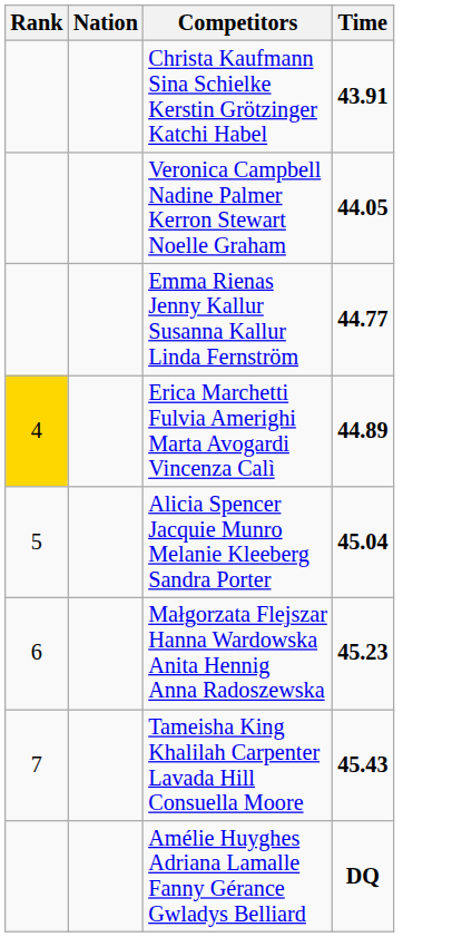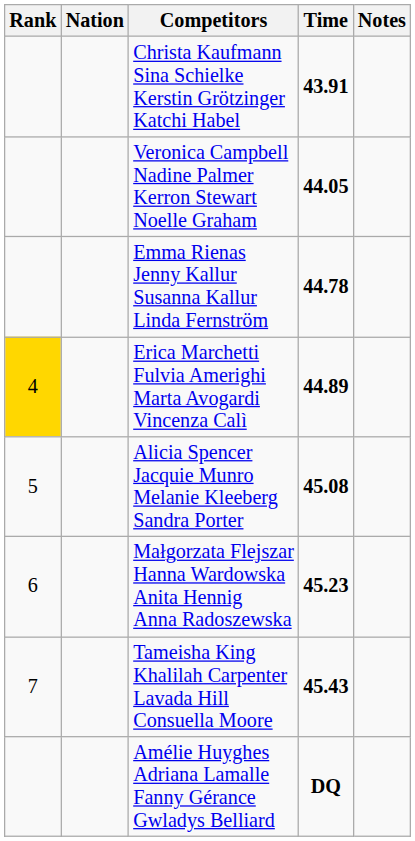 <table class="wikitable sortable" style="text-align:center">
 <tr>
 <th>Rank</th>
 <th>Nation</th>
 <th>Competitors</th>
 <th>Time</th>
+<th>Notes</th>
 </tr>
 <tr>
 <td></td>
 <td align=left></td>
 <td align=left><a href='#'>Christa Kaufmann</a><br><a href='#'>Sina Schielke</a><br><a href='#'>Kerstin Grötzinger</a><br><a href='#'>Katchi Habel</a></td>
 <td><strong>43.91</strong></td>
+<td></td>
 </tr>
 <tr>
 <td></td>
 <td align=left></td>
 <td align=left><a href='#'>Veronica Campbell</a><br><a href='#'>Nadine Palmer</a><br><a href='#'>Kerron Stewart</a><br><a href='#'>Noelle Graham</a></td>
 <td><strong>44.05</strong></td>
+<td></td>
 </tr>
 <tr>
 <td></td>
 <td align=left></td>
 <td align=left><a href='#'>Emma Rienas</a><br><a href='#'>Jenny Kallur</a><br><a href='#'>Susanna Kallur</a><br><a href='#'>Linda Fernström</a></td>
-<td><strong>44.77</strong></td>
+<td><strong>44.78</strong></td>
+<td></td>
 </tr>
 <tr>
 <td style="background: gold;">4</td>
 <td align=left></td>
 <td align=left><a href='#'>Erica Marchetti</a><br><a href='#'>Fulvia Amerighi</a><br><a href='#'>Marta Avogardi</a><br><a href='#'>Vincenza Calì</a></td>
 <td><strong>44.89</strong></td>
+<td></td>
 </tr>
 <tr>
 <td>5</td>
 <td align=left></td>
 <td align=left><a href='#'>Alicia Spencer</a><br><a href='#'>Jacquie Munro</a><br><a href='#'>Melanie Kleeberg</a><br><a href='#'>Sandra Porter</a></td>
-<td><strong>45.04</strong></td>
+<td><strong>45.08</strong></td>
+<td></td>
 </tr>
 <tr>
 <td>6</td>
 <td align=left></td>
 <td align=left><a href='#'>Małgorzata Flejszar</a><br><a href='#'>Hanna Wardowska</a><br><a href='#'>Anita Hennig</a><br><a href='#'>Anna Radoszewska</a></td>
 <td><strong>45.23</strong></td>
+<td></td>
 </tr>
 <tr>
 <td>7</td>
 <td align=left></td>
 <td align=left><a href='#'>Tameisha King</a><br><a href='#'>Khalilah Carpenter</a><br><a href='#'>Lavada Hill</a><br><a href='#'>Consuella Moore</a></td>
 <td><strong>45.43</strong></td>
+<td></td>
 </tr>
 <tr>
 <td></td>
 <td align=left></td>
 <td align=left><a href='#'>Amélie Huyghes</a><br><a href='#'>Adriana Lamalle</a><br><a href='#'>Fanny Gérance</a><br><a href='#'>Gwladys Belliard</a></td>
 <td><strong>DQ</strong></td>
+<td></td>
 </tr>
 </table>
